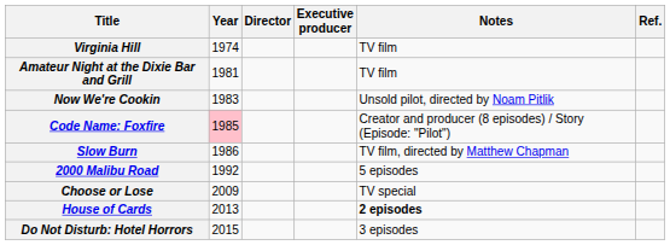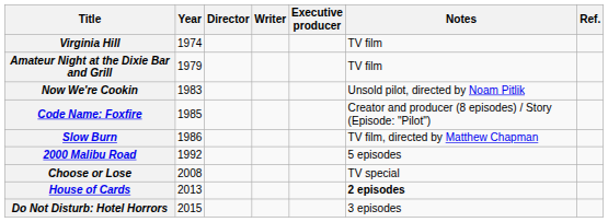 <table class="wikitable sortable plainrowheaders">
 <tr>
 <th scope="col">Title</th>
 <th scope="col">Year</th>
 <th>Director</th>
+<th>Writer</th>
 <th>Executive<br>producer</th>
 <th scope="col">Notes</th>
 <th scope="col">Ref.</th>
 </tr>
 <tr>
 <th scope="row"><em>Virginia Hill</em></th>
 <td>1974</td>
 <td></td>
 <td></td>
+<td></td>
 <td>TV film</td>
 <td></td>
 </tr>
 <tr>
 <th scope="row"><em>Amateur Night at the Dixie Bar and Grill</em></th>
-<td>1981</td>
+<td>1979</td>
+<td></td>
 <td></td>
 <td></td>
 <td>TV film</td>
 <td></td>
 </tr>
 <tr>
 <th scope="row"><em>Now We're Cookin</em></th>
 <td>1983</td>
 <td></td>
 <td></td>
+<td></td>
 <td>Unsold pilot, directed by <a href='#'>Noam Pitlik</a></td>
 <td></td>
 </tr>
 <tr>
 <th scope="row"><em><a href='#'>Code Name: Foxfire</a></em></th>
-<td style="background: pink;">1985</td>
+<td>1985</td>
+<td></td>
 <td></td>
 <td></td>
 <td>Creator and producer (8 episodes) / Story (Episode: "Pilot")</td>
 <td></td>
 </tr>
 <tr>
 <th scope="row"><em><a href='#'>Slow Burn</a></em></th>
 <td>1986</td>
 <td></td>
 <td></td>
+<td></td>
 <td>TV film, directed by <a href='#'>Matthew Chapman</a></td>
 <td></td>
 </tr>
 <tr>
 <th scope="row"><em><a href='#'>2000 Malibu Road</a></em></th>
 <td>1992</td>
 <td></td>
 <td></td>
+<td></td>
 <td>5 episodes</td>
 <td></td>
 </tr>
 <tr>
 <th scope="row"><em>Choose or Lose</em></th>
-<td>2009</td>
+<td>2008</td>
+<td></td>
 <td></td>
 <td></td>
 <td>TV special</td>
 <td></td>
 </tr>
 <tr>
 <th scope="row"><em><a href='#'>House of Cards</a></em></th>
 <td>2013</td>
 <td></td>
 <td></td>
+<td></td>
 <td><strong>2 episodes</strong></td>
 <td></td>
 </tr>
 <tr>
 <th scope="row"><em>Do Not Disturb: Hotel Horrors</em></th>
 <td>2015</td>
 <td></td>
 <td></td>
+<td></td>
 <td>3 episodes</td>
 <td></td>
 </tr>
 </table>
